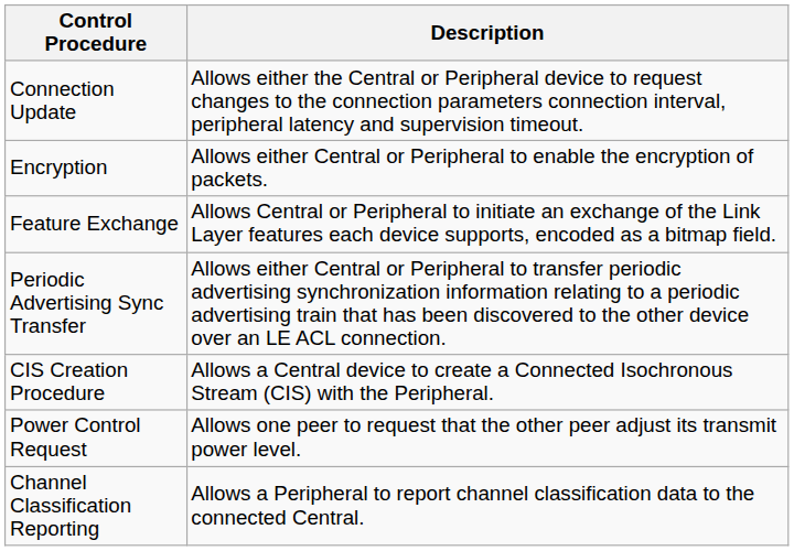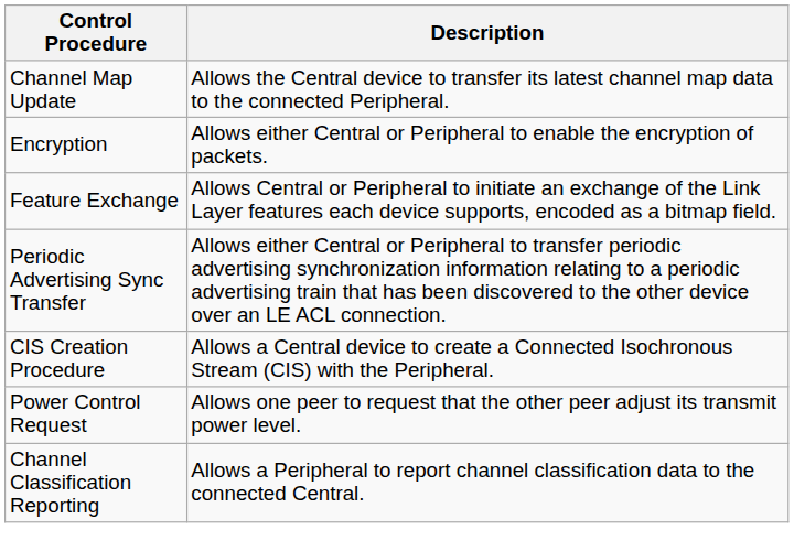 <table class="wikitable">
 <tr>
 <th>Control Procedure</th>
 <th>Description</th>
 </tr>
 <tr>
-<td>Connection Update</td>
-<td>Allows either the Central or Peripheral device to request changes to the connection parameters connection interval, peripheral latency and supervision timeout.</td>
+<td>Channel Map Update</td>
+<td>Allows the Central device to transfer its latest channel map data to the connected Peripheral.</td>
 </tr>
 <tr>
 <td>Encryption</td>
 <td>Allows either Central or Peripheral to enable the encryption of packets.</td>
 </tr>
 <tr>
 <td>Feature Exchange</td>
 <td>Allows Central or Peripheral to initiate an exchange of the Link Layer features each device supports, encoded as a bitmap field.</td>
 </tr>
 <tr>
 <td>Periodic Advertising Sync Transfer</td>
 <td>Allows either Central or Peripheral to transfer periodic advertising  synchronization information relating to a periodic advertising train that has been discovered to the other device over an LE ACL connection.</td>
 </tr>
 <tr>
 <td>CIS Creation Procedure</td>
 <td>Allows a Central device to create a Connected Isochronous Stream (CIS)  with the Peripheral.</td>
 </tr>
 <tr>
 <td>Power Control Request</td>
 <td>Allows one peer to request that the other peer adjust its transmit power level.</td>
 </tr>
 <tr>
 <td>Channel Classification Reporting</td>
 <td>Allows a Peripheral to report channel classification data to the connected Central.</td>
 </tr>
 </table>
